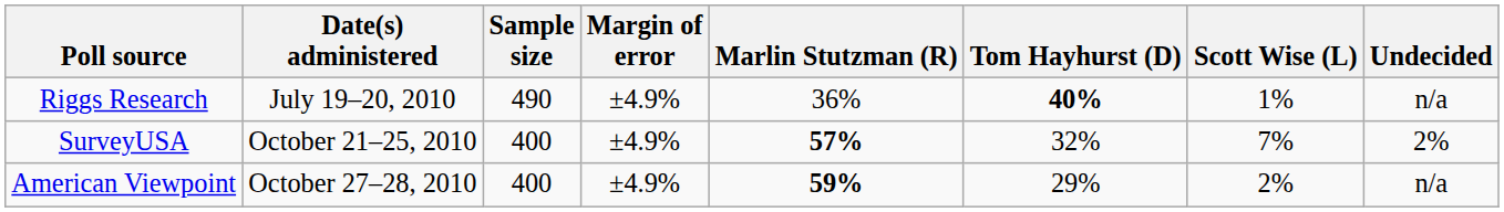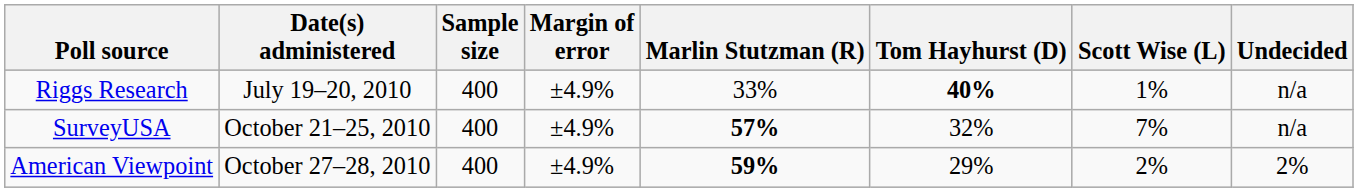 <table class="wikitable" style="text-align:center">
 <tr valign=bottom>
 <th>Poll source</th>
 <th>Date(s)<br> administered</th>
 <th>Sample<br>size</th>
 <th>Margin of<br>error</th>
 <th align=left>Marlin Stutzman (R)</th>
 <th align=left>Tom Hayhurst (D)</th>
 <th align=left>Scott Wise (L)</th>
 <th>Undecided</th>
 </tr>
 <tr>
 <td><a href='#'>Riggs Research</a></td>
 <td>July 19–20, 2010</td>
-<td>490</td>
+<td>400</td>
 <td>±4.9%</td>
-<td>36%</td>
+<td>33%</td>
 <td><strong>40%</strong></td>
 <td>1%</td>
 <td>n/a</td>
 </tr>
 <tr>
 <td><a href='#'>SurveyUSA</a></td>
 <td>October 21–25, 2010</td>
 <td>400</td>
 <td>±4.9%</td>
 <td><strong>57%</strong></td>
 <td>32%</td>
 <td>7%</td>
-<td>2%</td>
+<td>n/a</td>
 </tr>
 <tr>
 <td><a href='#'>American Viewpoint</a></td>
 <td>October 27–28, 2010</td>
 <td>400</td>
 <td>±4.9%</td>
 <td><strong>59%</strong></td>
 <td>29%</td>
 <td>2%</td>
-<td>n/a</td>
+<td>2%</td>
 </tr>
 </table>
